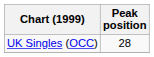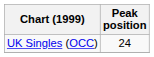 <table class="wikitable">
 <tr>
 <th>Chart (1999)</th>
 <th>Peak<br>position</th>
 </tr>
 <tr>
 <td><a href='#'>UK Singles</a> (<a href='#'>OCC</a>)</td>
-<td align="center">28</td>
+<td align="center">24</td>
 </tr>
 <tr>
 </tr>
 </table>
